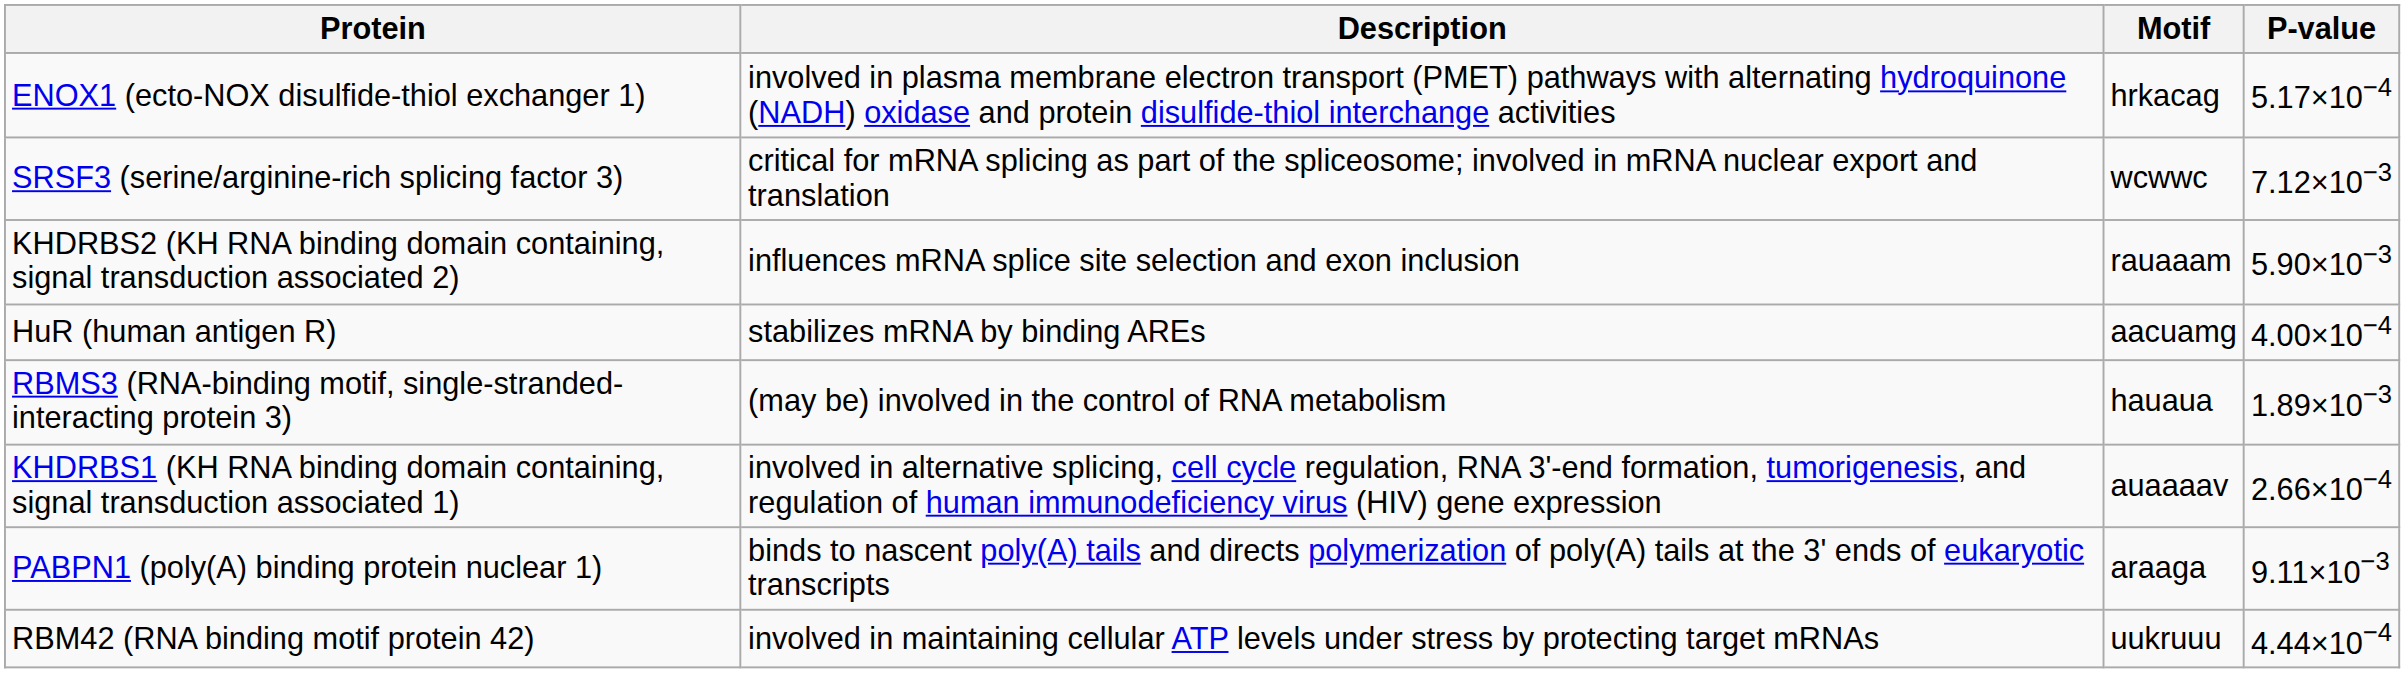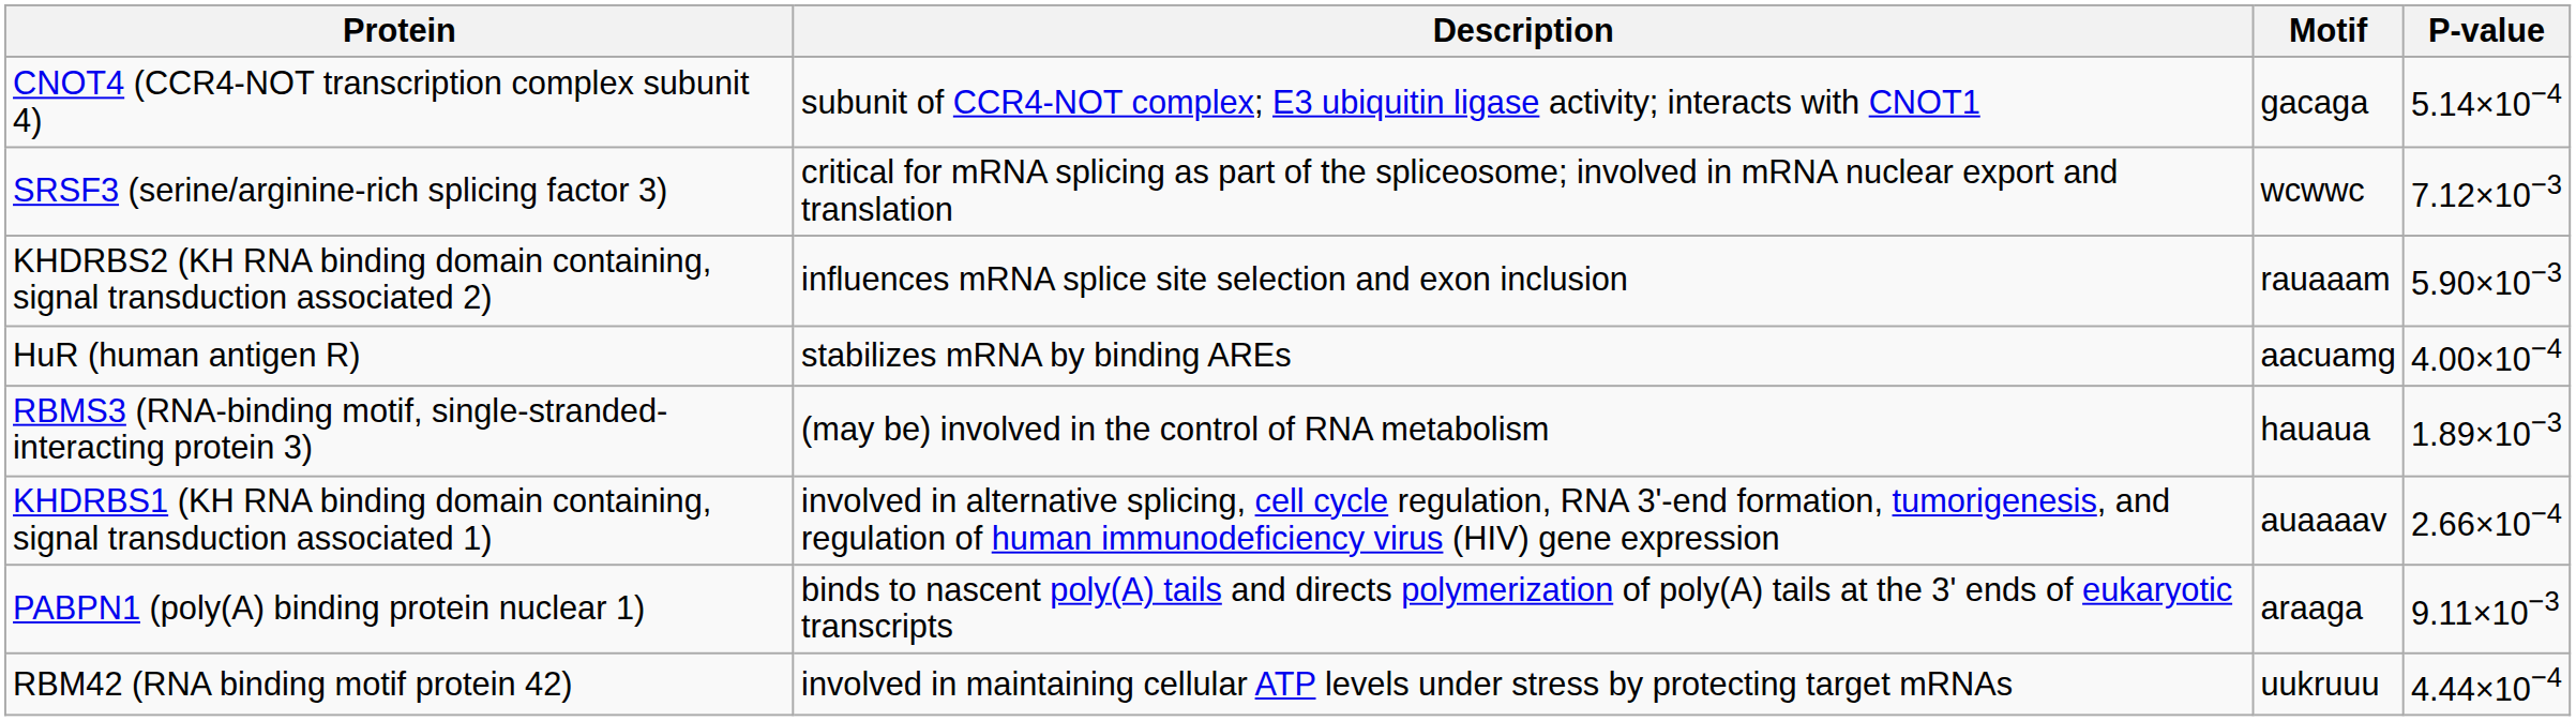 <table class="wikitable">
 <tr>
 <th>Protein</th>
 <th>Description</th>
 <th>Motif</th>
 <th>P-value</th>
 </tr>
 <tr>
-<td><a href='#'>ENOX1</a> (ecto-NOX disulfide-thiol exchanger 1)</td>
-<td>involved in plasma membrane electron transport (PMET) pathways with alternating <a href='#'>hydroquinone</a> (<a href='#'>NADH</a>) <a href='#'>oxidase</a> and protein <a href='#'>disulfide-thiol interchange</a> activities</td>
-<td>hrkacag</td>
-<td>5.17×10<sup>−4</sup></td>
+<td><a href='#'>CNOT4</a> (CCR4-NOT transcription complex subunit 4)</td>
+<td>subunit of <a href='#'>CCR4-NOT complex</a>; <a href='#'>E3 ubiquitin ligase</a> activity; interacts with <a href='#'>CNOT1</a></td>
+<td>gacaga</td>
+<td>5.14×10<sup>−4</sup></td>
 </tr>
 <tr>
 <td><a href='#'>SRSF3</a> (serine/arginine-rich splicing factor 3)</td>
 <td>critical for mRNA splicing as part of the spliceosome; involved in mRNA nuclear export and translation</td>
 <td>wcwwc</td>
 <td>7.12×10<sup>−3</sup></td>
 </tr>
 <tr>
 <td>KHDRBS2 (KH RNA binding domain containing, signal transduction associated 2)</td>
 <td>influences mRNA splice site selection and exon inclusion</td>
 <td>rauaaam</td>
 <td>5.90×10<sup>−3</sup></td>
 </tr>
 <tr>
 <td>HuR (human antigen R)</td>
 <td>stabilizes mRNA by binding AREs</td>
 <td>aacuamg</td>
 <td>4.00×10<sup>−4</sup></td>
 </tr>
 <tr>
 <td><a href='#'>RBMS3</a> (RNA-binding motif, single-stranded-interacting protein 3)</td>
 <td>(may be) involved in the control of RNA metabolism</td>
 <td>hauaua</td>
 <td>1.89×10<sup>−3</sup></td>
 </tr>
 <tr>
 <td><a href='#'>KHDRBS1</a> (KH RNA binding domain containing, signal transduction associated 1)</td>
 <td>involved in alternative splicing, <a href='#'>cell cycle</a> regulation, RNA 3'-end formation, <a href='#'>tumorigenesis</a>, and regulation of <a href='#'>human immunodeficiency virus</a> (HIV) gene expression</td>
 <td>auaaaav</td>
 <td>2.66×10<sup>−4</sup></td>
 </tr>
 <tr>
 <td><a href='#'>PABPN1</a> (poly(A)  binding protein nuclear 1)</td>
 <td>binds to nascent <a href='#'>poly(A) tails</a> and directs <a href='#'>polymerization</a> of poly(A) tails at the 3' ends of <a href='#'>eukaryotic</a> transcripts</td>
 <td>araaga</td>
 <td>9.11×10<sup>−3</sup></td>
 </tr>
 <tr>
 <td>RBM42 (RNA binding motif protein 42)</td>
 <td>involved in maintaining cellular <a href='#'>ATP</a> levels under stress by protecting target mRNAs</td>
 <td>uukruuu</td>
 <td>4.44×10<sup>−4</sup></td>
 </tr>
 </table>
